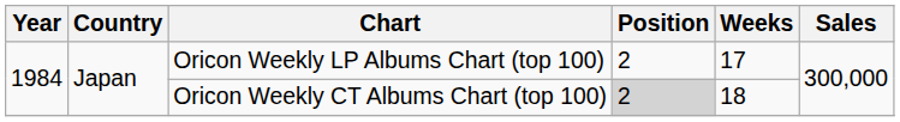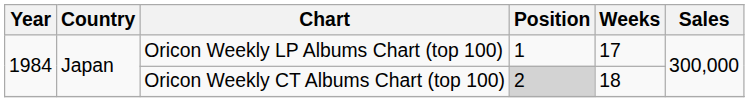 <table class="wikitable">
 <tr>
 <th>Year</th>
 <th>Country</th>
 <th>Chart</th>
 <th>Position</th>
 <th>Weeks</th>
 <th>Sales</th>
 </tr>
 <tr>
 <td rowspan=2>1984</td>
 <td rowspan=2>Japan</td>
 <td>Oricon Weekly LP Albums Chart (top 100)</td>
-<td>2</td>
+<td>1</td>
 <td>17</td>
 <td rowspan=2>300,000</td>
 </tr>
 <tr>
 <td>Oricon Weekly CT Albums Chart (top 100)</td>
 <td style="background: lightgrey;">2</td>
 <td>18</td>
 </tr>
 <tr>
 </tr>
 </table>
